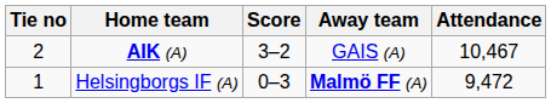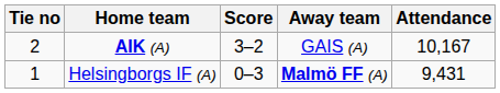 <table class="wikitable" style="text-align:center">
 <tr>
 <th style= width="40px">Tie no</th>
 <th style= width="150px">Home team</th>
 <th style= width="60px">Score</th>
 <th style= width="150px">Away team</th>
 <th style= width="30px">Attendance</th>
 </tr>
 <tr>
 <td>2</td>
 <td><strong><a href='#'>AIK</a></strong> <em><small>(A)</small></em></td>
 <td>3–2</td>
 <td><a href='#'>GAIS</a> <em><small>(A)</small></em></td>
-<td>10,467</td>
+<td>10,167</td>
 </tr>
 <tr>
 <td>1</td>
 <td><a href='#'>Helsingborgs IF</a> <em><small>(A)</small></em></td>
 <td>0–3</td>
 <td><strong><a href='#'>Malmö FF</a></strong> <em><small>(A)</small></em></td>
-<td>9,472</td>
+<td>9,431</td>
 </tr>
 </table>
